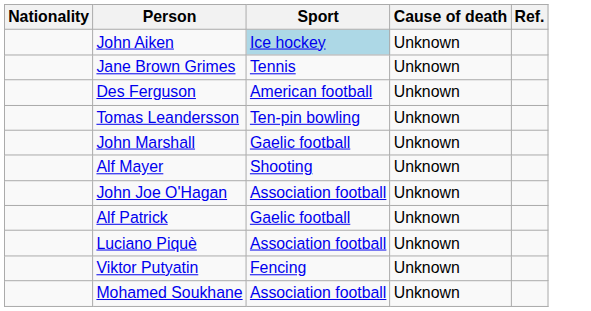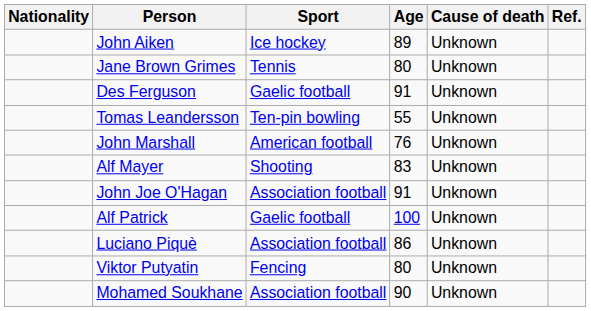 <table class="wikitable source">
 <tr>
 <th>Nationality</th>
 <th>Person</th>
 <th>Sport</th>
+<th>Age</th>
 <th>Cause of death</th>
 <th>Ref.</th>
 </tr>
 <tr>
 <td></td>
 <td><a href='#'>John Aiken</a></td>
-<td style="background: lightblue;"><a href='#'>Ice hockey</a></td>
+<td><a href='#'>Ice hockey</a></td>
+<td>89</td>
 <td>Unknown</td>
 <td></td>
 </tr>
 <tr>
 <td></td>
 <td><a href='#'>Jane Brown Grimes</a></td>
 <td><a href='#'>Tennis</a></td>
+<td>80</td>
 <td>Unknown</td>
 <td></td>
 </tr>
 <tr>
 <td></td>
 <td><a href='#'>Des Ferguson</a></td>
-<td><a href='#'>American football</a></td>
+<td><a href='#'>Gaelic football</a></td>
+<td>91</td>
 <td>Unknown</td>
 <td></td>
 </tr>
 <tr>
 <td></td>
 <td><a href='#'>Tomas Leandersson</a></td>
 <td><a href='#'>Ten-pin bowling</a></td>
+<td>55</td>
 <td>Unknown</td>
 <td></td>
 </tr>
 <tr>
 <td></td>
 <td><a href='#'>John Marshall</a></td>
-<td><a href='#'>Gaelic football</a></td>
+<td><a href='#'>American football</a></td>
+<td>76</td>
 <td>Unknown</td>
 <td></td>
 </tr>
 <tr>
 <td></td>
 <td><a href='#'>Alf Mayer</a></td>
 <td><a href='#'>Shooting</a></td>
+<td>83</td>
 <td>Unknown</td>
 <td></td>
 </tr>
 <tr>
 <td></td>
 <td><a href='#'>John Joe O'Hagan</a></td>
 <td><a href='#'>Association football</a></td>
+<td>91</td>
 <td>Unknown</td>
 <td></td>
 </tr>
 <tr>
 <td></td>
 <td><a href='#'>Alf Patrick</a></td>
 <td><a href='#'>Gaelic football</a></td>
+<td><a href='#'>100</a></td>
 <td>Unknown</td>
 <td></td>
 </tr>
 <tr>
 <td></td>
 <td><a href='#'>Luciano Piquè</a></td>
 <td><a href='#'>Association football</a></td>
+<td>86</td>
 <td>Unknown</td>
 <td></td>
 </tr>
 <tr>
 <td></td>
 <td><a href='#'>Viktor Putyatin</a></td>
 <td><a href='#'>Fencing</a></td>
+<td>80</td>
 <td>Unknown</td>
 <td></td>
 </tr>
 <tr>
 <td></td>
 <td><a href='#'>Mohamed Soukhane</a></td>
 <td><a href='#'>Association football</a></td>
+<td>90</td>
 <td>Unknown</td>
 <td></td>
 </tr>
 </table>
